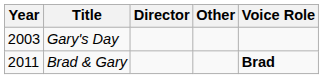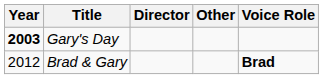 <table class="wikitable">
 <tr>
 <th>Year</th>
 <th>Title</th>
 <th>Director</th>
 <th>Other</th>
 <th>Voice Role</th>
 </tr>
 <tr>
-<td>2003</td>
+<td><strong>2003</strong></td>
 <td><em>Gary's Day</em></td>
 <td></td>
 <td></td>
 <td></td>
 </tr>
 <tr>
-<td>2011</td>
+<td>2012</td>
 <td><em>Brad & Gary</em></td>
 <td></td>
 <td></td>
 <td><strong>Brad</strong></td>
 </tr>
 </table>
